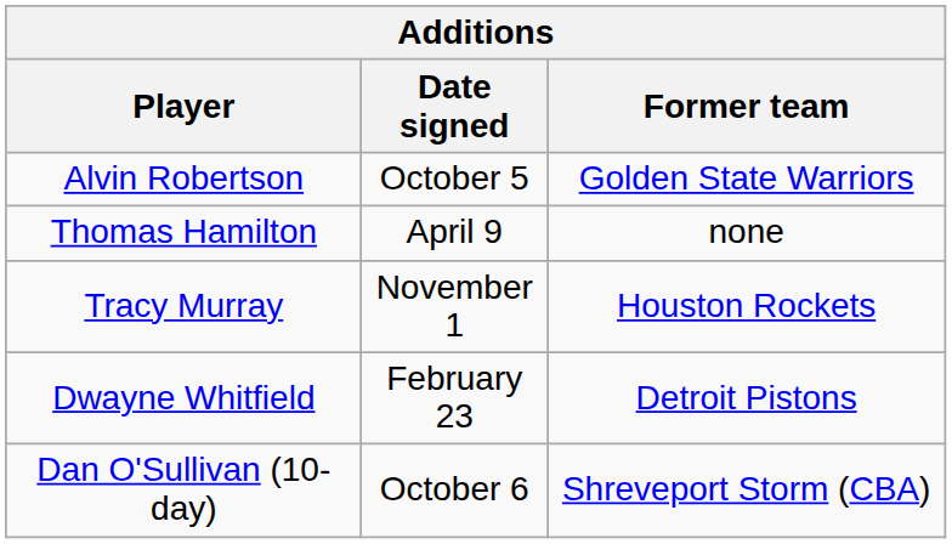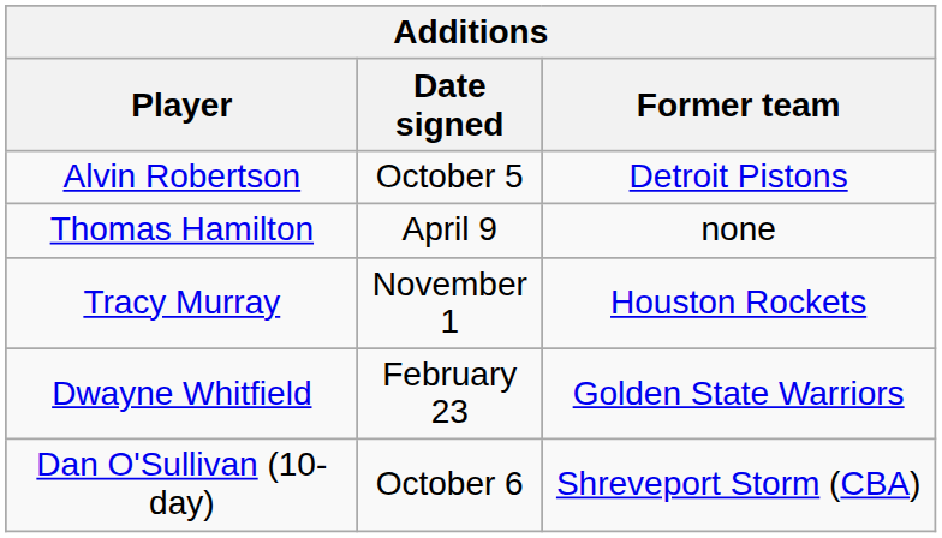 <table class="wikitable" style="text-align:center">
 <tr>
 <th colspan=3>Additions</th>
 </tr>
 <tr>
 <th style="width:160px">Player</th>
 <th style="width:80px">Date signed</th>
 <th style="width:180px">Former team</th>
 </tr>
 <tr>
 <td><a href='#'>Alvin Robertson</a></td>
 <td>October 5</td>
-<td><a href='#'>Golden State Warriors</a></td>
+<td><a href='#'>Detroit Pistons</a></td>
 </tr>
 <tr>
 <td><a href='#'>Thomas Hamilton</a></td>
 <td>April 9</td>
 <td>none</td>
 </tr>
 <tr>
 <td><a href='#'>Tracy Murray</a></td>
 <td>November 1</td>
 <td><a href='#'>Houston Rockets</a></td>
 </tr>
 <tr>
 <td><a href='#'>Dwayne Whitfield</a></td>
 <td>February 23</td>
-<td><a href='#'>Detroit Pistons</a></td>
+<td><a href='#'>Golden State Warriors</a></td>
 </tr>
 <tr>
 <td><a href='#'>Dan O'Sullivan</a> (10-day)</td>
 <td>October 6</td>
 <td><a href='#'>Shreveport Storm</a> (<a href='#'>CBA</a>)</td>
 </tr>
 </table>
